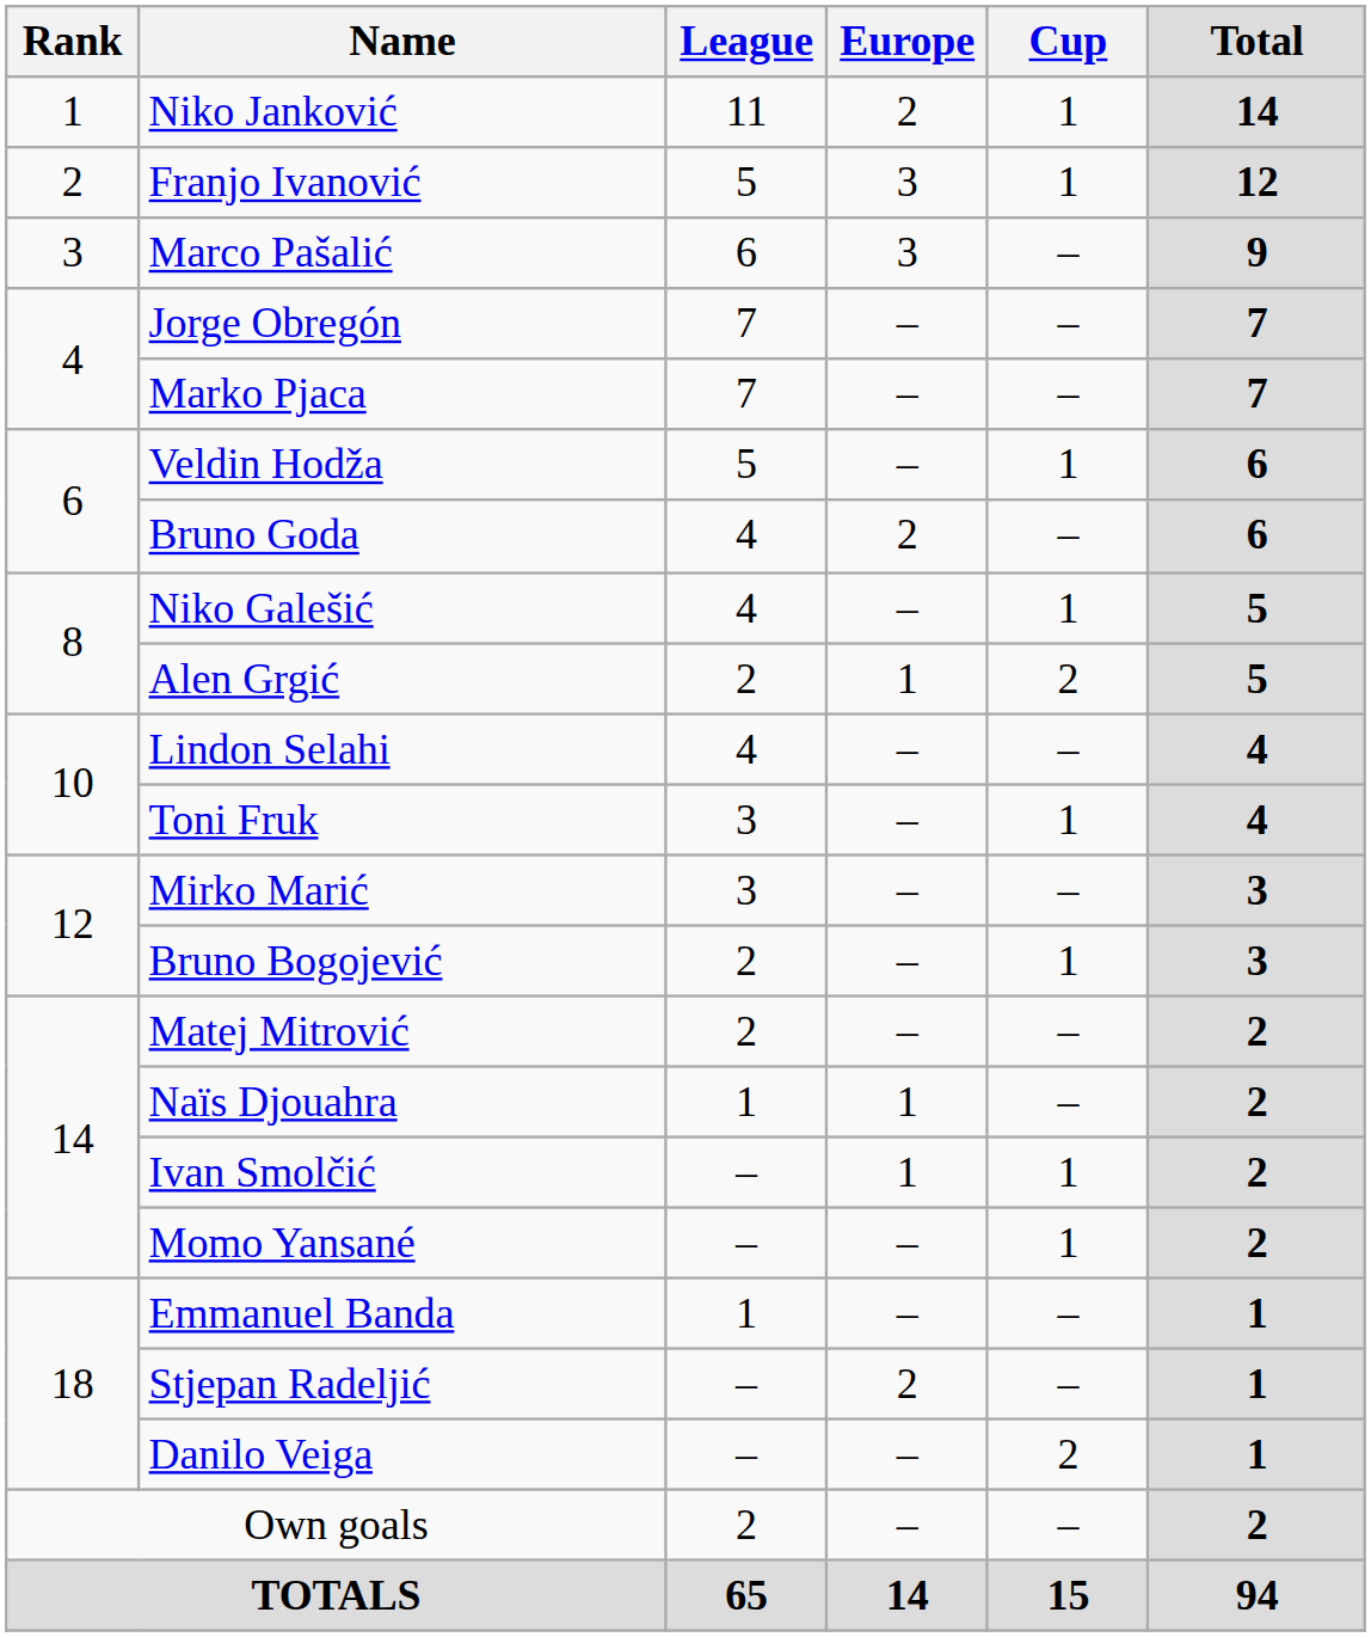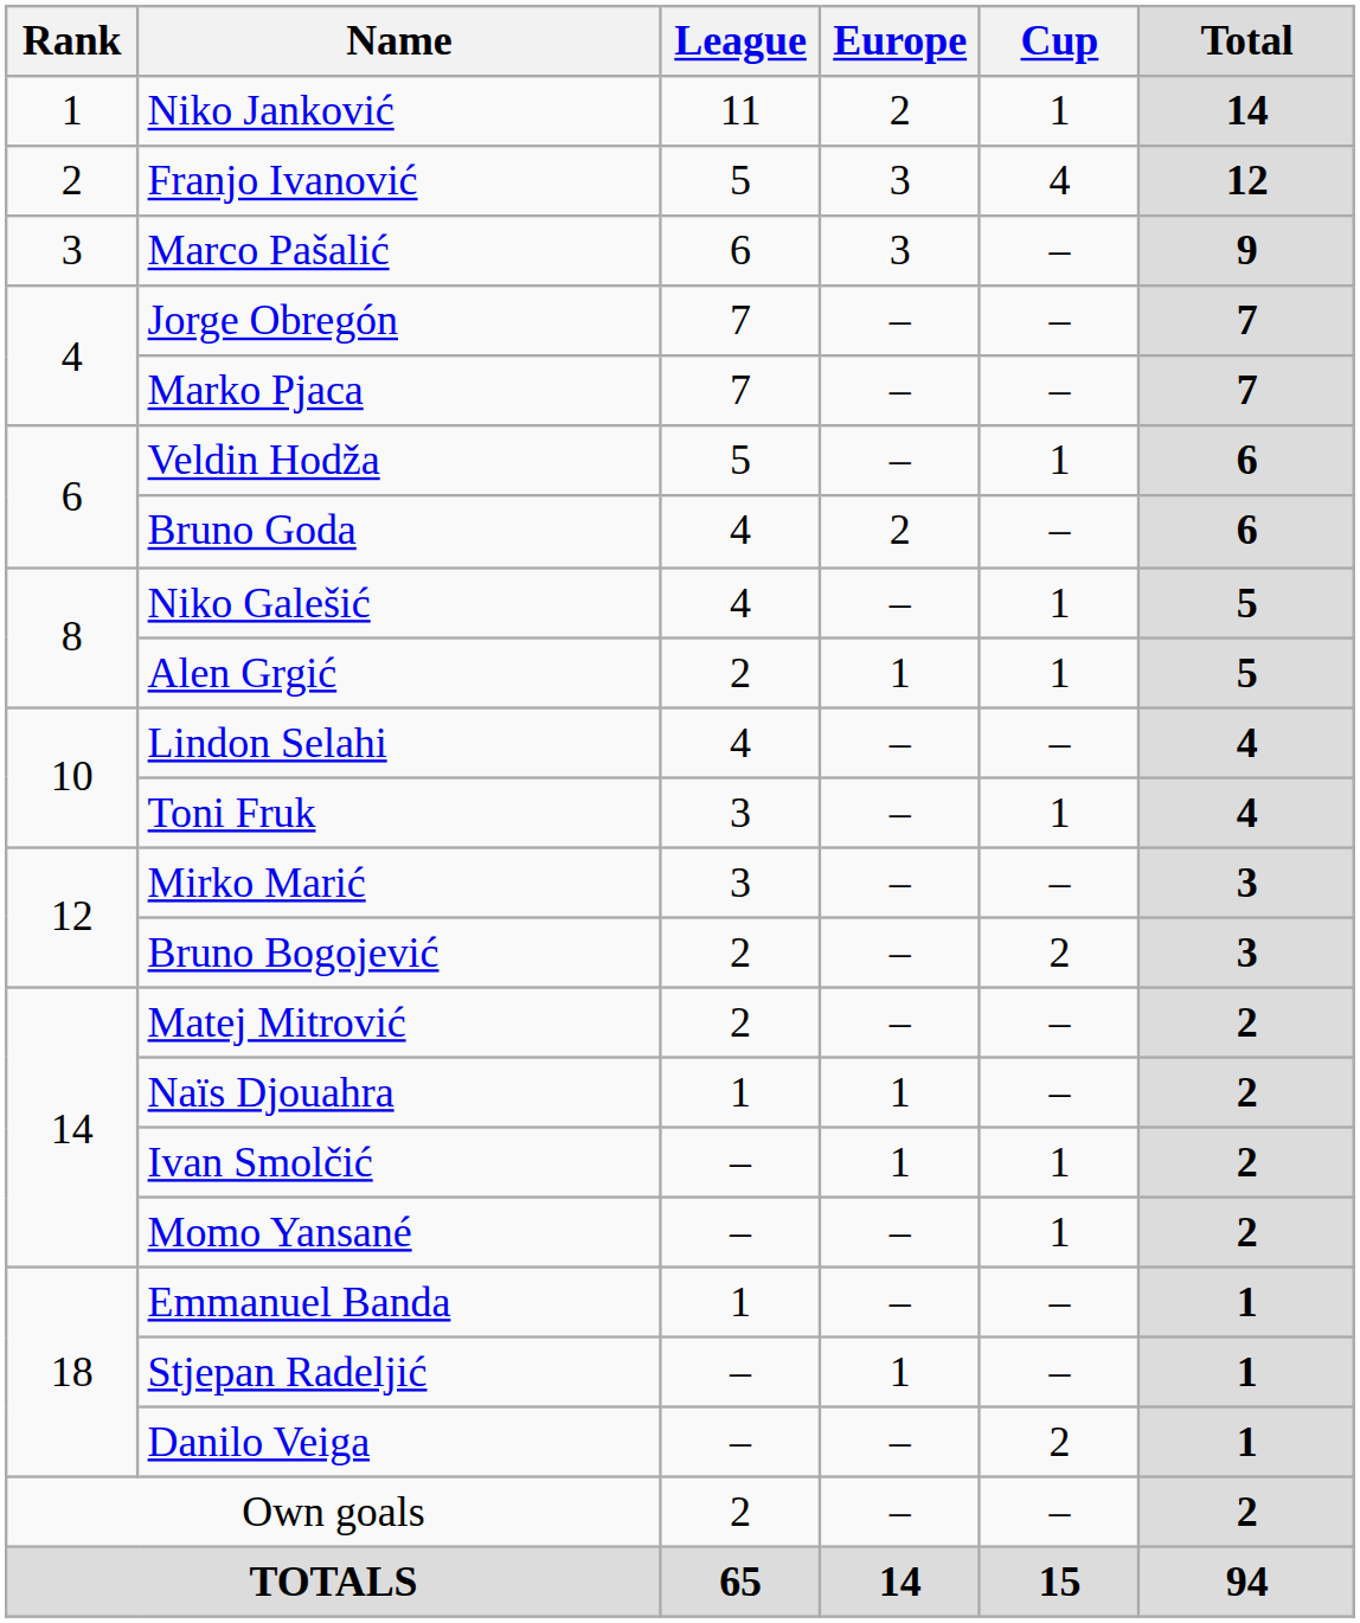 <table class="wikitable" style="font-size: 95%; text-align: center;">
 <tr>
 <th width=40>Rank</th>
 <th width=180>Name</th>
 <th width=50><a href='#'>League</a></th>
 <th width=50><a href='#'>Europe</a></th>
 <th width=50><a href='#'>Cup</a></th>
 <th width=70 style="background: #DCDCDC">Total</th>
 </tr>
 <tr>
 <td>1</td>
 <td style="text-align:left;"> <a href='#'>Niko Janković</a></td>
 <td>11</td>
 <td>2</td>
 <td>1</td>
 <th style="background: #DCDCDC">14</th>
 </tr>
 <tr>
 <td>2</td>
 <td style="text-align:left;"> <a href='#'>Franjo Ivanović</a></td>
 <td>5</td>
 <td>3</td>
-<td>1</td>
+<td>4</td>
 <th style="background: #DCDCDC">12</th>
 </tr>
 <tr>
 <td>3</td>
 <td style="text-align:left;"> <a href='#'>Marco Pašalić</a></td>
 <td>6</td>
 <td>3</td>
 <td>–</td>
 <th style="background: #DCDCDC">9</th>
 </tr>
 <tr>
 <td rowspan=2>4</td>
 <td style="text-align:left;"> <a href='#'>Jorge Obregón</a></td>
 <td>7</td>
 <td>–</td>
 <td>–</td>
 <th style="background: #DCDCDC">7</th>
 </tr>
 <tr>
 <td style="text-align:left;"> <a href='#'>Marko Pjaca</a></td>
 <td>7</td>
 <td>–</td>
 <td>–</td>
 <th style="background: #DCDCDC">7</th>
 </tr>
 <tr>
 <td rowspan=2>6</td>
 <td style="text-align:left;"> <a href='#'>Veldin Hodža</a></td>
 <td>5</td>
 <td>–</td>
 <td>1</td>
 <th style="background: #DCDCDC">6</th>
 </tr>
 <tr>
 <td style="text-align:left;"> <a href='#'>Bruno Goda</a></td>
 <td>4</td>
 <td>2</td>
 <td>–</td>
 <th style="background: #DCDCDC">6</th>
 </tr>
 <tr>
 <td rowspan=2>8</td>
 <td style="text-align:left;"> <a href='#'>Niko Galešić</a></td>
 <td>4</td>
 <td>–</td>
 <td>1</td>
 <th style="background: #DCDCDC">5</th>
 </tr>
 <tr>
 <td style="text-align:left;"> <a href='#'>Alen Grgić</a></td>
 <td>2</td>
 <td>1</td>
-<td>2</td>
+<td>1</td>
 <th style="background: #DCDCDC">5</th>
 </tr>
 <tr>
 <td rowspan=2>10</td>
 <td style="text-align:left;"> <a href='#'>Lindon Selahi</a></td>
 <td>4</td>
 <td>–</td>
 <td>–</td>
 <th style="background: #DCDCDC">4</th>
 </tr>
 <tr>
 <td style="text-align:left;"> <a href='#'>Toni Fruk</a></td>
 <td>3</td>
 <td>–</td>
 <td>1</td>
 <th style="background: #DCDCDC">4</th>
 </tr>
 <tr>
 <td rowspan=2>12</td>
 <td style="text-align:left;"> <a href='#'>Mirko Marić</a></td>
 <td>3</td>
 <td>–</td>
 <td>–</td>
 <th style="background: #DCDCDC">3</th>
 </tr>
 <tr>
 <td style="text-align:left;"> <a href='#'>Bruno Bogojević</a></td>
 <td>2</td>
 <td>–</td>
-<td>1</td>
+<td>2</td>
 <th style="background: #DCDCDC">3</th>
 </tr>
 <tr>
 <td rowspan=4>14</td>
 <td style="text-align:left;"> <a href='#'>Matej Mitrović</a></td>
 <td>2</td>
 <td>–</td>
 <td>–</td>
 <th style="background: #DCDCDC">2</th>
 </tr>
 <tr>
 <td style="text-align:left;"> <a href='#'>Naïs Djouahra</a></td>
 <td>1</td>
 <td>1</td>
 <td>–</td>
 <th style="background: #DCDCDC">2</th>
 </tr>
 <tr>
 <td style="text-align:left;"> <a href='#'>Ivan Smolčić</a></td>
 <td>–</td>
 <td>1</td>
 <td>1</td>
 <th style="background: #DCDCDC">2</th>
 </tr>
 <tr>
 <td style="text-align:left;"> <a href='#'>Momo Yansané</a></td>
 <td>–</td>
 <td>–</td>
 <td>1</td>
 <th style="background: #DCDCDC">2</th>
 </tr>
 <tr>
 <td rowspan=3>18</td>
 <td style="text-align:left;"> <a href='#'>Emmanuel Banda</a></td>
 <td>1</td>
 <td>–</td>
 <td>–</td>
 <th style="background: #DCDCDC">1</th>
 </tr>
 <tr>
 <td style="text-align:left;"> <a href='#'>Stjepan Radeljić</a></td>
 <td>–</td>
-<td>2</td>
+<td>1</td>
 <td>–</td>
 <th style="background: #DCDCDC">1</th>
 </tr>
 <tr>
 <td style="text-align:left;"> <a href='#'>Danilo Veiga</a></td>
 <td>–</td>
 <td>–</td>
 <td>2</td>
 <th style="background: #DCDCDC">1</th>
 </tr>
 <tr>
 <td colspan=2 style="text-align:center;">Own goals</td>
 <td>2</td>
 <td>–</td>
 <td>–</td>
 <th style="background: #DCDCDC">2</th>
 </tr>
 <tr>
 <th colspan="2" align="center" style="background: #DCDCDC">TOTALS</th>
 <th style="background: #DCDCDC">65</th>
 <th style="background: #DCDCDC">14</th>
 <th style="background: #DCDCDC">15</th>
 <th style="background: #DCDCDC">94</th>
 </tr>
 </table>
